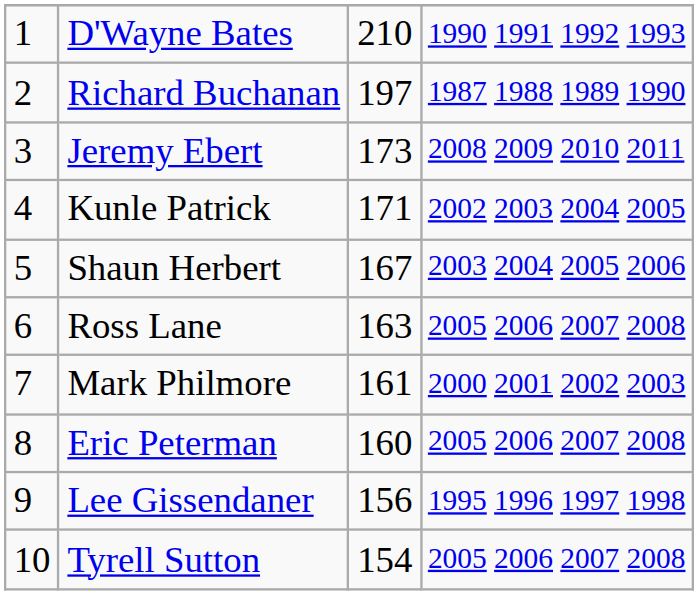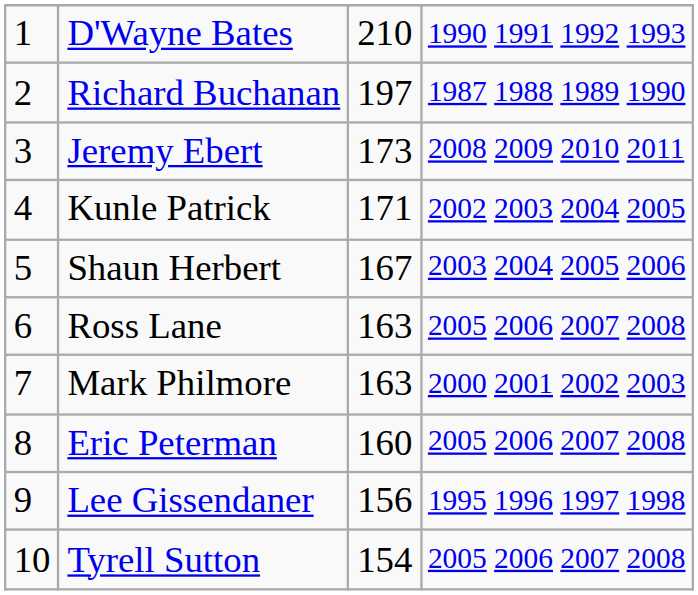 <table class="wikitable">
 <tr>
 </tr>
 <tr>
 <td>1</td>
 <td><a href='#'>D'Wayne Bates</a></td>
 <td>210</td>
 <td style="font-size:80%;"><a href='#'>1990</a> <a href='#'>1991</a> <a href='#'>1992</a> <a href='#'>1993</a></td>
 </tr>
 <tr>
 <td>2</td>
 <td><a href='#'>Richard Buchanan</a></td>
 <td>197</td>
 <td style="font-size:80%;"><a href='#'>1987</a> <a href='#'>1988</a> <a href='#'>1989</a> <a href='#'>1990</a></td>
 </tr>
 <tr>
 <td>3</td>
 <td><a href='#'>Jeremy Ebert</a></td>
 <td>173</td>
 <td style="font-size:80%;"><a href='#'>2008</a> <a href='#'>2009</a> <a href='#'>2010</a> <a href='#'>2011</a></td>
 </tr>
 <tr>
 <td>4</td>
 <td>Kunle Patrick</td>
 <td>171</td>
 <td style="font-size:80%;"><a href='#'>2002</a> <a href='#'>2003</a> <a href='#'>2004</a> <a href='#'>2005</a></td>
 </tr>
 <tr>
 <td>5</td>
 <td>Shaun Herbert</td>
 <td>167</td>
 <td style="font-size:80%;"><a href='#'>2003</a> <a href='#'>2004</a> <a href='#'>2005</a> <a href='#'>2006</a></td>
 </tr>
 <tr>
 <td>6</td>
 <td>Ross Lane</td>
 <td>163</td>
 <td style="font-size:80%;"><a href='#'>2005</a> <a href='#'>2006</a> <a href='#'>2007</a> <a href='#'>2008</a></td>
 </tr>
 <tr>
 <td>7</td>
 <td>Mark Philmore</td>
-<td>161</td>
+<td>163</td>
 <td style="font-size:80%;"><a href='#'>2000</a> <a href='#'>2001</a> <a href='#'>2002</a> <a href='#'>2003</a></td>
 </tr>
 <tr>
 <td>8</td>
 <td><a href='#'>Eric Peterman</a></td>
 <td>160</td>
 <td style="font-size:80%;"><a href='#'>2005</a> <a href='#'>2006</a> <a href='#'>2007</a> <a href='#'>2008</a></td>
 </tr>
 <tr>
 <td>9</td>
 <td><a href='#'>Lee Gissendaner</a></td>
 <td>156</td>
 <td style="font-size:80%;"><a href='#'>1995</a> <a href='#'>1996</a> <a href='#'>1997</a> <a href='#'>1998</a></td>
 </tr>
 <tr>
 <td>10</td>
 <td><a href='#'>Tyrell Sutton</a></td>
 <td>154</td>
 <td style="font-size:80%;"><a href='#'>2005</a> <a href='#'>2006</a> <a href='#'>2007</a> <a href='#'>2008</a></td>
 </tr>
 </table>
